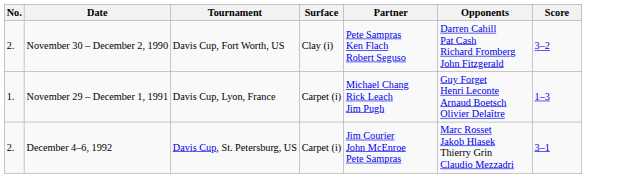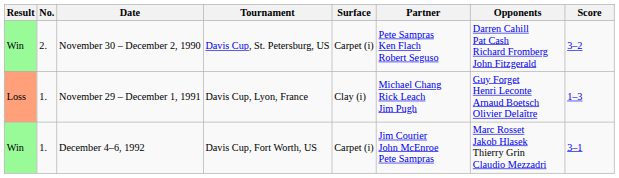 <table class="sortable wikitable">
 <tr>
+<th>Result</th>
 <th>No.</th>
 <th>Date</th>
 <th>Tournament</th>
 <th>Surface</th>
 <th width=140>Partner</th>
 <th width=140>Opponents</th>
 <th style="width:70px" class="unsortable">Score</th>
 </tr>
 <tr>
+<td style="background:#98fb98;">Win</td>
 <td>2.</td>
 <td>November 30 – December 2, 1990</td>
-<td>Davis Cup, Fort Worth, US</td>
-<td>Clay (i)</td>
+<td><a href='#'>Davis Cup</a>, St. Petersburg, US</td>
+<td>Carpet (i)</td>
 <td> <a href='#'>Pete Sampras</a><br>  <a href='#'>Ken Flach</a><br> <a href='#'>Robert Seguso</a></td>
 <td> <a href='#'>Darren Cahill</a><br>  <a href='#'>Pat Cash</a><br> <a href='#'>Richard Fromberg</a><br> <a href='#'>John Fitzgerald</a></td>
 <td><a href='#'>3–2</a></td>
 </tr>
 <tr>
+<td style="background:#ffa07a;">Loss</td>
 <td>1.</td>
 <td>November 29 – December 1, 1991</td>
 <td>Davis Cup, Lyon, France</td>
-<td>Carpet (i)</td>
+<td>Clay (i)</td>
 <td> <a href='#'>Michael Chang</a><br> <a href='#'>Rick Leach</a><br> <a href='#'>Jim Pugh</a></td>
 <td> <a href='#'>Guy Forget</a><br> <a href='#'>Henri Leconte</a><br> <a href='#'>Arnaud Boetsch</a><br> <a href='#'>Olivier Delaître</a></td>
 <td><a href='#'>1–3</a></td>
 </tr>
 <tr>
-<td>2.</td>
+<td style="background:#98fb98;">Win</td>
+<td>1.</td>
 <td>December 4–6, 1992</td>
-<td><a href='#'>Davis Cup</a>, St. Petersburg, US</td>
+<td>Davis Cup, Fort Worth, US</td>
 <td>Carpet (i)</td>
 <td> <a href='#'>Jim Courier</a><br> <a href='#'>John McEnroe</a><br> <a href='#'>Pete Sampras</a></td>
 <td> <a href='#'>Marc Rosset</a><br> <a href='#'>Jakob Hlasek</a><br> Thierry Grin<br> <a href='#'>Claudio Mezzadri</a></td>
 <td><a href='#'>3–1</a></td>
 </tr>
 </table>
